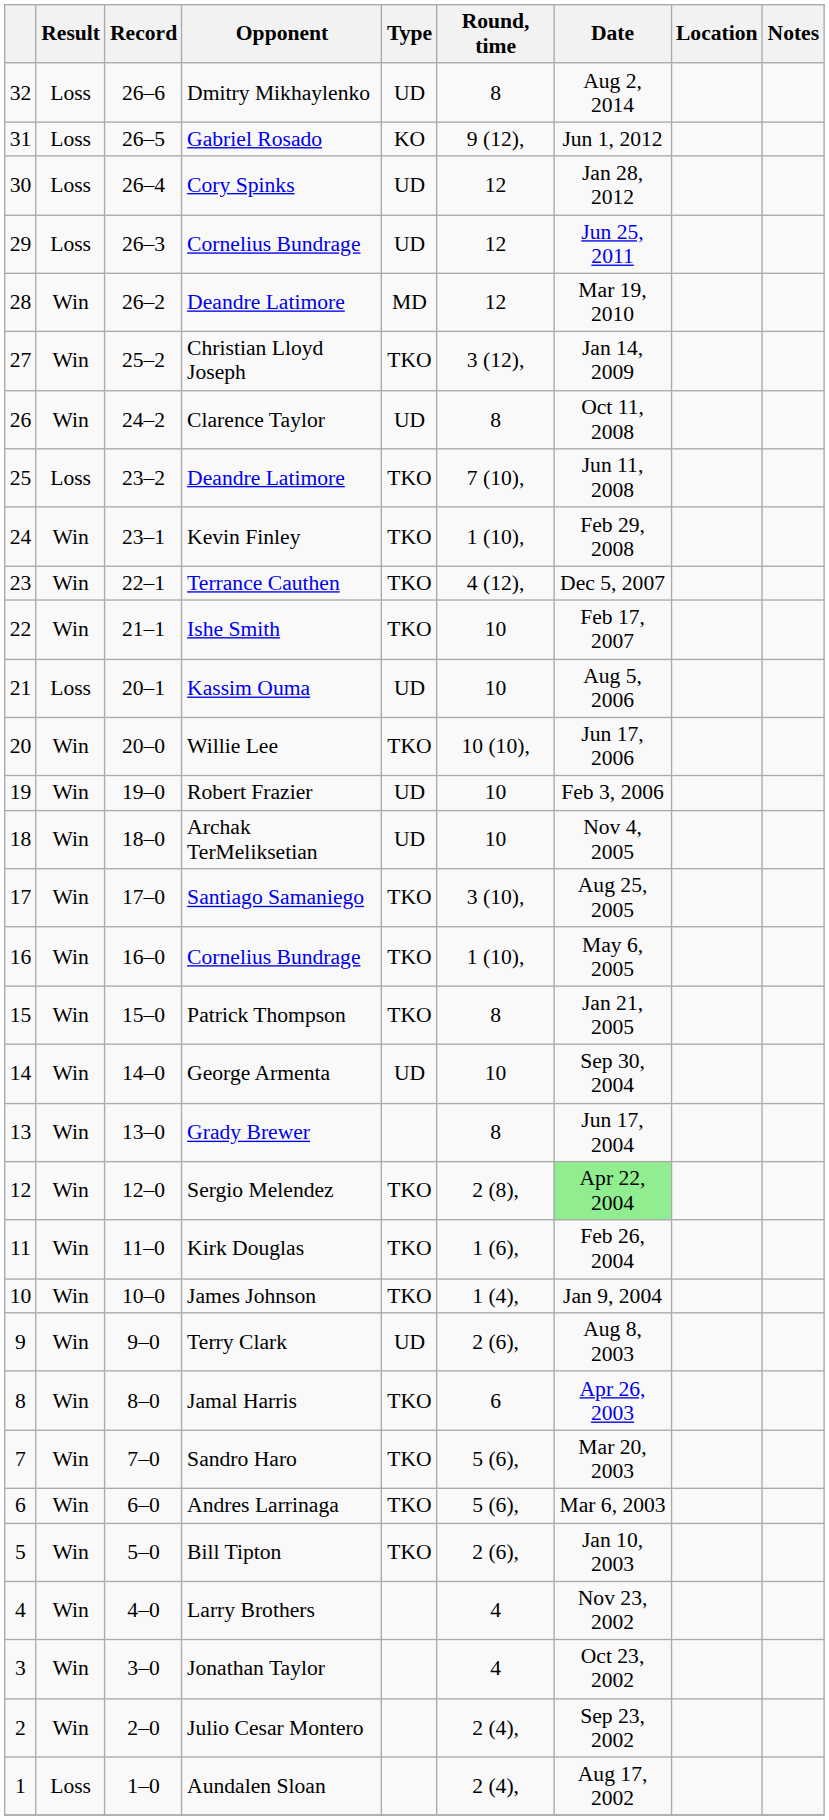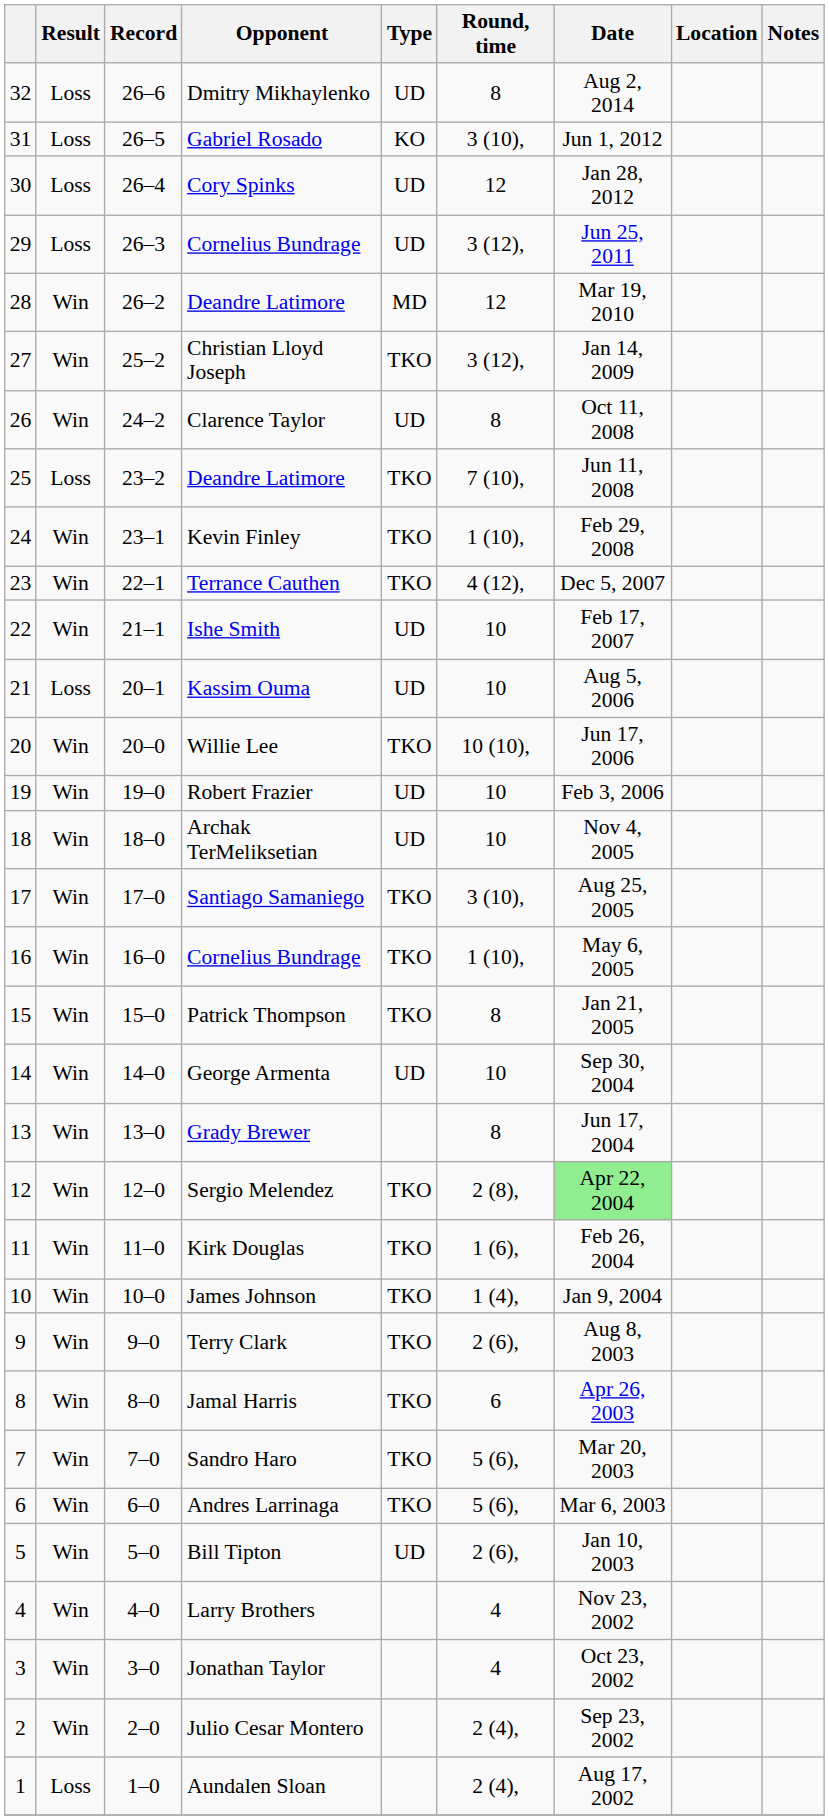 <table class="wikitable" style="text-align:center">
 <tr>
 <th></th>
 <th>Result</th>
 <th>Record</th>
 <th>Opponent</th>
 <th>Type</th>
 <th>Round, time</th>
 <th>Date</th>
 <th>Location</th>
 <th>Notes</th>
 </tr>
 <tr>
 <td>32</td>
 <td>Loss</td>
 <td>26–6</td>
 <td style="text-align:left;">Dmitry Mikhaylenko</td>
 <td>UD</td>
 <td>8</td>
 <td>Aug 2, 2014</td>
 <td style="text-align:left;"></td>
 <td></td>
 </tr>
 <tr>
 <td>31</td>
 <td>Loss</td>
 <td>26–5</td>
 <td style="text-align:left;"><a href='#'>Gabriel Rosado</a></td>
 <td>KO</td>
-<td>9 (12), </td>
+<td>3 (10), </td>
 <td>Jun 1, 2012</td>
 <td style="text-align:left;"></td>
 <td style="text-align:left;"></td>
 </tr>
 <tr>
 <td>30</td>
 <td>Loss</td>
 <td>26–4</td>
 <td style="text-align:left;"><a href='#'>Cory Spinks</a></td>
 <td>UD</td>
 <td>12</td>
 <td>Jan 28, 2012</td>
 <td style="text-align:left;"></td>
 <td></td>
 </tr>
 <tr>
 <td>29</td>
 <td>Loss</td>
 <td>26–3</td>
 <td style="text-align:left;"><a href='#'>Cornelius Bundrage</a></td>
 <td>UD</td>
-<td>12</td>
+<td>3 (12), </td>
 <td><a href='#'>Jun 25, 2011</a></td>
 <td style="text-align:left;"></td>
 <td style="text-align:left;"></td>
 </tr>
 <tr>
 <td>28</td>
 <td>Win</td>
 <td>26–2</td>
 <td style="text-align:left;"><a href='#'>Deandre Latimore</a></td>
 <td>MD</td>
 <td>12</td>
 <td>Mar 19, 2010</td>
 <td style="text-align:left;"></td>
 <td></td>
 </tr>
 <tr>
 <td>27</td>
 <td>Win</td>
 <td>25–2</td>
 <td style="text-align:left;">Christian Lloyd Joseph</td>
 <td>TKO</td>
 <td>3 (12), </td>
 <td>Jan 14, 2009</td>
 <td style="text-align:left;"></td>
 <td style="text-align:left;"></td>
 </tr>
 <tr>
 <td>26</td>
 <td>Win</td>
 <td>24–2</td>
 <td style="text-align:left;">Clarence Taylor</td>
 <td>UD</td>
 <td>8</td>
 <td>Oct 11, 2008</td>
 <td style="text-align:left;"></td>
 <td></td>
 </tr>
 <tr>
 <td>25</td>
 <td>Loss</td>
 <td>23–2</td>
 <td style="text-align:left;"><a href='#'>Deandre Latimore</a></td>
 <td>TKO</td>
 <td>7 (10), </td>
 <td>Jun 11, 2008</td>
 <td style="text-align:left;"></td>
 <td></td>
 </tr>
 <tr>
 <td>24</td>
 <td>Win</td>
 <td>23–1</td>
 <td style="text-align:left;">Kevin Finley</td>
 <td>TKO</td>
 <td>1 (10), </td>
 <td>Feb 29, 2008</td>
 <td style="text-align:left;"></td>
 <td></td>
 </tr>
 <tr>
 <td>23</td>
 <td>Win</td>
 <td>22–1</td>
 <td style="text-align:left;"><a href='#'>Terrance Cauthen</a></td>
 <td>TKO</td>
 <td>4 (12), </td>
 <td>Dec 5, 2007</td>
 <td style="text-align:left;"></td>
 <td></td>
 </tr>
 <tr>
 <td>22</td>
 <td>Win</td>
 <td>21–1</td>
 <td style="text-align:left;"><a href='#'>Ishe Smith</a></td>
-<td>TKO</td>
+<td>UD</td>
 <td>10</td>
 <td>Feb 17, 2007</td>
 <td style="text-align:left;"></td>
 <td></td>
 </tr>
 <tr>
 <td>21</td>
 <td>Loss</td>
 <td>20–1</td>
 <td style="text-align:left;"><a href='#'>Kassim Ouma</a></td>
 <td>UD</td>
 <td>10</td>
 <td>Aug 5, 2006</td>
 <td style="text-align:left;"></td>
 <td></td>
 </tr>
 <tr>
 <td>20</td>
 <td>Win</td>
 <td>20–0</td>
 <td style="text-align:left;">Willie Lee</td>
 <td>TKO</td>
 <td>10 (10), </td>
 <td>Jun 17, 2006</td>
 <td style="text-align:left;"></td>
 <td></td>
 </tr>
 <tr>
 <td>19</td>
 <td>Win</td>
 <td>19–0</td>
 <td style="text-align:left;">Robert Frazier</td>
 <td>UD</td>
 <td>10</td>
 <td>Feb 3, 2006</td>
 <td style="text-align:left;"></td>
 <td></td>
 </tr>
 <tr>
 <td>18</td>
 <td>Win</td>
 <td>18–0</td>
 <td style="text-align:left;">Archak TerMeliksetian</td>
 <td>UD</td>
 <td>10</td>
 <td>Nov 4, 2005</td>
 <td style="text-align:left;"></td>
 <td></td>
 </tr>
 <tr>
 <td>17</td>
 <td>Win</td>
 <td>17–0</td>
 <td style="text-align:left;"><a href='#'>Santiago Samaniego</a></td>
 <td>TKO</td>
 <td>3 (10), </td>
 <td>Aug 25, 2005</td>
 <td style="text-align:left;"></td>
 <td></td>
 </tr>
 <tr>
 <td>16</td>
 <td>Win</td>
 <td>16–0</td>
 <td style="text-align:left;"><a href='#'>Cornelius Bundrage</a></td>
 <td>TKO</td>
 <td>1 (10), </td>
 <td>May 6, 2005</td>
 <td style="text-align:left;"></td>
 <td></td>
 </tr>
 <tr>
 <td>15</td>
 <td>Win</td>
 <td>15–0</td>
 <td style="text-align:left;">Patrick Thompson</td>
 <td>TKO</td>
 <td>8</td>
 <td>Jan 21, 2005</td>
 <td style="text-align:left;"></td>
 <td></td>
 </tr>
 <tr>
 <td>14</td>
 <td>Win</td>
 <td>14–0</td>
 <td style="text-align:left;">George Armenta</td>
 <td>UD</td>
 <td>10</td>
 <td>Sep 30, 2004</td>
 <td style="text-align:left;"></td>
 <td></td>
 </tr>
 <tr>
 <td>13</td>
 <td>Win</td>
 <td>13–0</td>
 <td style="text-align:left;"><a href='#'>Grady Brewer</a></td>
 <td></td>
 <td>8</td>
 <td>Jun 17, 2004</td>
 <td style="text-align:left;"></td>
 <td></td>
 </tr>
 <tr>
 <td>12</td>
 <td>Win</td>
 <td>12–0</td>
 <td style="text-align:left;">Sergio Melendez</td>
 <td>TKO</td>
 <td>2 (8), </td>
 <td style="background: lightgreen;">Apr 22, 2004</td>
 <td style="text-align:left;"></td>
 <td></td>
 </tr>
 <tr>
 <td>11</td>
 <td>Win</td>
 <td>11–0</td>
 <td style="text-align:left;">Kirk Douglas</td>
 <td>TKO</td>
 <td>1 (6), </td>
 <td>Feb 26, 2004</td>
 <td style="text-align:left;"></td>
 <td></td>
 </tr>
 <tr>
 <td>10</td>
 <td>Win</td>
 <td>10–0</td>
 <td style="text-align:left;">James Johnson</td>
 <td>TKO</td>
 <td>1 (4), </td>
 <td>Jan 9, 2004</td>
 <td style="text-align:left;"></td>
 <td></td>
 </tr>
 <tr>
 <td>9</td>
 <td>Win</td>
 <td>9–0</td>
 <td style="text-align:left;">Terry Clark</td>
-<td>UD</td>
+<td>TKO</td>
 <td>2 (6), </td>
 <td>Aug 8, 2003</td>
 <td style="text-align:left;"></td>
 <td></td>
 </tr>
 <tr>
 <td>8</td>
 <td>Win</td>
 <td>8–0</td>
 <td style="text-align:left;">Jamal Harris</td>
 <td>TKO</td>
 <td>6</td>
 <td><a href='#'>Apr 26, 2003</a></td>
 <td style="text-align:left;"></td>
 <td></td>
 </tr>
 <tr>
 <td>7</td>
 <td>Win</td>
 <td>7–0</td>
 <td style="text-align:left;">Sandro Haro</td>
 <td>TKO</td>
 <td>5 (6), </td>
 <td>Mar 20, 2003</td>
 <td style="text-align:left;"></td>
 <td></td>
 </tr>
 <tr>
 <td>6</td>
 <td>Win</td>
 <td>6–0</td>
 <td style="text-align:left;">Andres Larrinaga</td>
 <td>TKO</td>
 <td>5 (6), </td>
 <td>Mar 6, 2003</td>
 <td style="text-align:left;"></td>
 <td></td>
 </tr>
 <tr>
 <td>5</td>
 <td>Win</td>
 <td>5–0</td>
 <td style="text-align:left;">Bill Tipton</td>
-<td>TKO</td>
+<td>UD</td>
 <td>2 (6), </td>
 <td>Jan 10, 2003</td>
 <td style="text-align:left;"></td>
 <td></td>
 </tr>
 <tr>
 <td>4</td>
 <td>Win</td>
 <td>4–0</td>
 <td style="text-align:left;">Larry Brothers</td>
 <td></td>
 <td>4</td>
 <td>Nov 23, 2002</td>
 <td style="text-align:left;"></td>
 <td></td>
 </tr>
 <tr>
 <td>3</td>
 <td>Win</td>
 <td>3–0</td>
 <td style="text-align:left;">Jonathan Taylor</td>
 <td></td>
 <td>4</td>
 <td>Oct 23, 2002</td>
 <td style="text-align:left;"></td>
 <td></td>
 </tr>
 <tr>
 <td>2</td>
 <td>Win</td>
 <td>2–0</td>
 <td style="text-align:left;">Julio Cesar Montero</td>
 <td></td>
 <td>2 (4), </td>
 <td>Sep 23, 2002</td>
 <td style="text-align:left;"></td>
 <td></td>
 </tr>
 <tr>
 <td>1</td>
 <td>Loss</td>
 <td>1–0</td>
 <td style="text-align:left;">Aundalen Sloan</td>
 <td></td>
 <td>2 (4), </td>
 <td>Aug 17, 2002</td>
 <td style="text-align:left;"></td>
 <td></td>
 </tr>
 <tr>
 </tr>
 </table>
